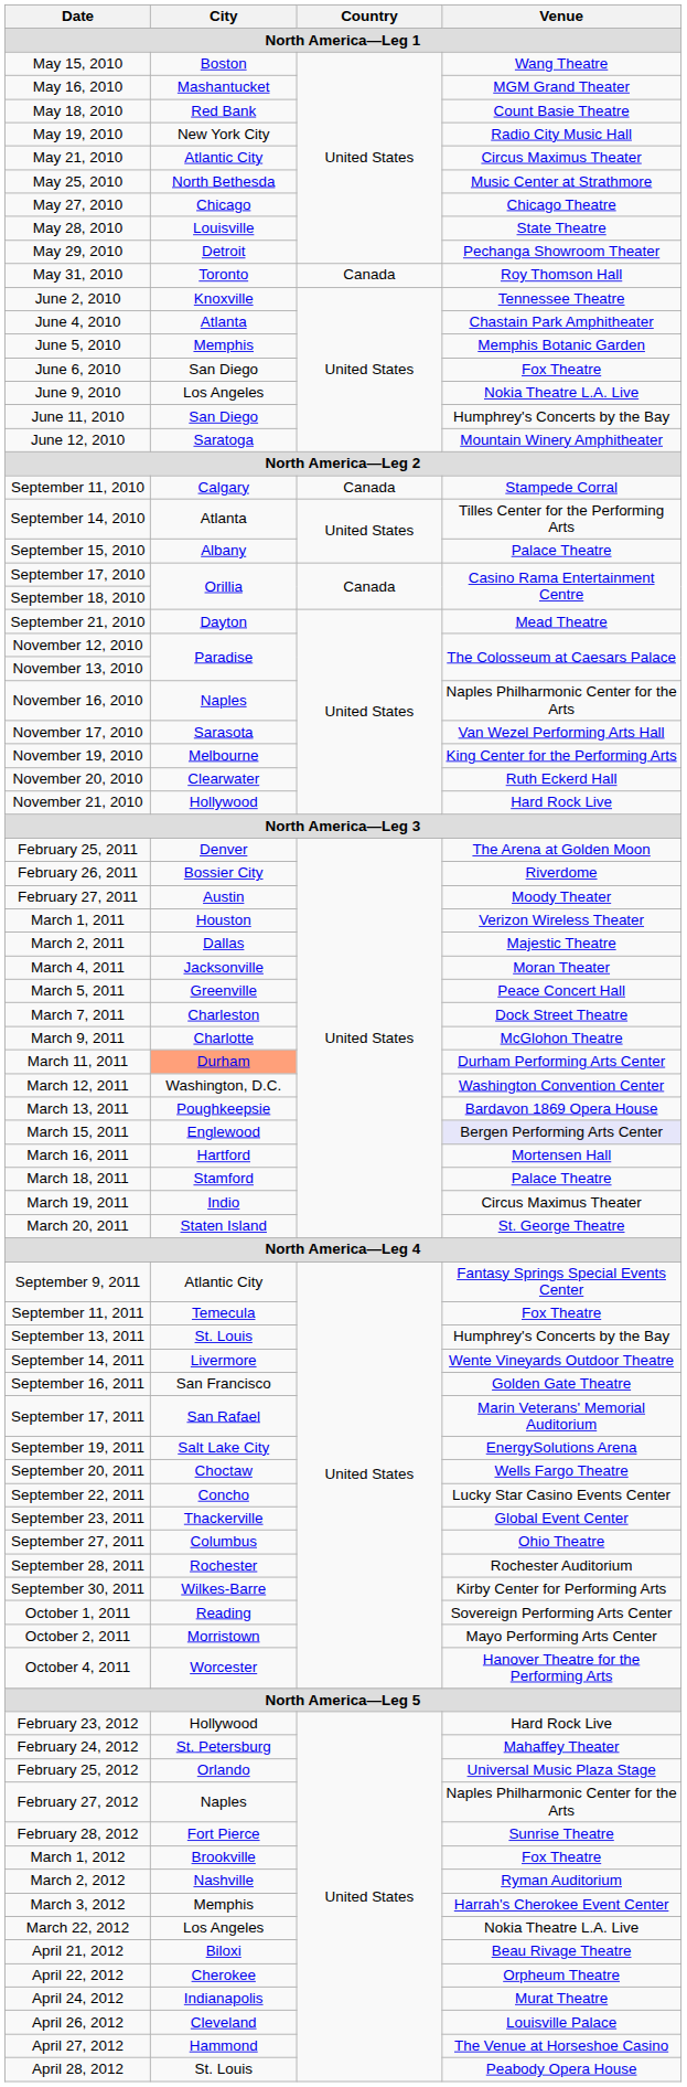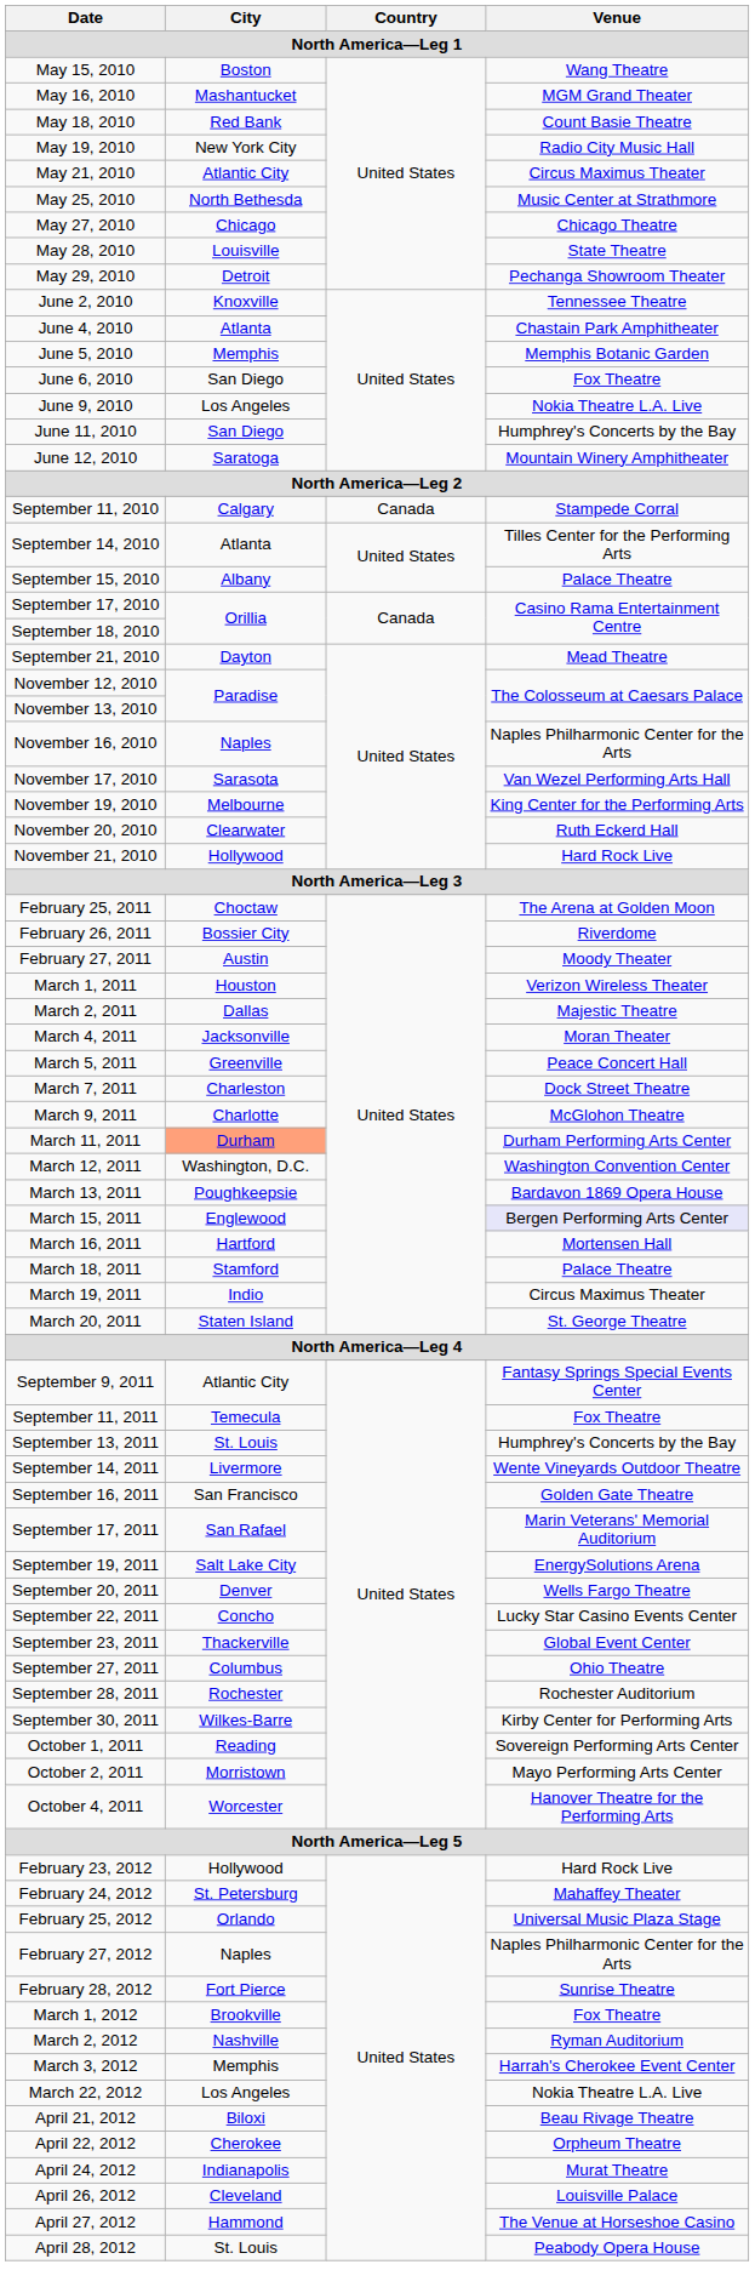 <table class="wikitable" style="text-align:center">
 <tr>
 <th width="150">Date</th>
 <th width="150">City</th>
 <th width="150">Country</th>
 <th width="250">Venue</th>
 </tr>
 <tr bgcolor="#DDDDDD">
 <td colspan=4><strong>North America—Leg 1</strong></td>
 </tr>
 <tr>
 <td>May 15, 2010</td>
 <td><a href='#'>Boston</a></td>
 <td rowspan="9">United States</td>
 <td><a href='#'>Wang Theatre</a></td>
 </tr>
 <tr>
 <td>May 16, 2010</td>
 <td><a href='#'>Mashantucket</a></td>
 <td><a href='#'>MGM Grand Theater</a></td>
 </tr>
 <tr>
 <td>May 18, 2010</td>
 <td><a href='#'>Red Bank</a></td>
 <td><a href='#'>Count Basie Theatre</a></td>
 </tr>
 <tr>
 <td>May 19, 2010</td>
 <td>New York City</td>
 <td><a href='#'>Radio City Music Hall</a></td>
 </tr>
 <tr>
 <td>May 21, 2010</td>
 <td><a href='#'>Atlantic City</a></td>
 <td><a href='#'>Circus Maximus Theater</a></td>
 </tr>
 <tr>
 <td>May 25, 2010</td>
 <td><a href='#'>North Bethesda</a></td>
 <td><a href='#'>Music Center at Strathmore</a></td>
 </tr>
 <tr>
 <td>May 27, 2010</td>
 <td><a href='#'>Chicago</a></td>
 <td><a href='#'>Chicago Theatre</a></td>
 </tr>
 <tr>
 <td>May 28, 2010</td>
 <td><a href='#'>Louisville</a></td>
 <td><a href='#'>State Theatre</a></td>
 </tr>
 <tr>
 <td>May 29, 2010</td>
 <td><a href='#'>Detroit</a></td>
 <td><a href='#'>Pechanga Showroom Theater</a></td>
-</tr>
-<tr>
-<td>May 31, 2010</td>
-<td><a href='#'>Toronto</a></td>
-<td>Canada</td>
-<td><a href='#'>Roy Thomson Hall</a></td>
 </tr>
 <tr>
 <td>June 2, 2010</td>
 <td><a href='#'>Knoxville</a></td>
 <td rowspan="7">United States</td>
 <td><a href='#'>Tennessee Theatre</a></td>
 </tr>
 <tr>
 <td>June 4, 2010</td>
 <td><a href='#'>Atlanta</a></td>
 <td><a href='#'>Chastain Park Amphitheater</a></td>
 </tr>
 <tr>
 <td>June 5, 2010</td>
 <td><a href='#'>Memphis</a></td>
 <td><a href='#'>Memphis Botanic Garden</a></td>
 </tr>
 <tr>
 <td>June 6, 2010</td>
 <td>San Diego</td>
 <td><a href='#'>Fox Theatre</a></td>
 </tr>
 <tr>
 <td>June 9, 2010</td>
 <td>Los Angeles</td>
 <td><a href='#'>Nokia Theatre L.A. Live</a></td>
 </tr>
 <tr>
 <td>June 11, 2010</td>
 <td><a href='#'>San Diego</a></td>
 <td>Humphrey's Concerts by the Bay</td>
 </tr>
 <tr>
 <td>June 12, 2010</td>
 <td><a href='#'>Saratoga</a></td>
 <td><a href='#'>Mountain Winery Amphitheater</a></td>
 </tr>
 <tr bgcolor="#DDDDDD">
 <td colspan=4><strong>North America—Leg 2</strong></td>
 </tr>
 <tr>
 <td>September 11, 2010</td>
 <td><a href='#'>Calgary</a></td>
 <td>Canada</td>
 <td><a href='#'>Stampede Corral</a></td>
 </tr>
 <tr>
 <td>September 14, 2010</td>
 <td>Atlanta</td>
 <td rowspan="2">United States</td>
 <td>Tilles Center for the Performing Arts</td>
 </tr>
 <tr>
 <td>September 15, 2010</td>
 <td><a href='#'>Albany</a></td>
 <td><a href='#'>Palace Theatre</a></td>
 </tr>
 <tr>
 <td>September 17, 2010</td>
 <td rowspan="2"><a href='#'>Orillia</a></td>
 <td rowspan="2">Canada</td>
 <td rowspan="2"><a href='#'>Casino Rama Entertainment Centre</a></td>
 </tr>
 <tr>
 <td>September 18, 2010</td>
 </tr>
 <tr>
 <td>September 21, 2010</td>
 <td><a href='#'>Dayton</a></td>
 <td rowspan="8">United States</td>
 <td><a href='#'>Mead Theatre</a></td>
 </tr>
 <tr>
 <td>November 12, 2010</td>
 <td rowspan="2"><a href='#'>Paradise</a></td>
 <td rowspan="2"><a href='#'>The Colosseum at Caesars Palace</a></td>
 </tr>
 <tr>
 <td>November 13, 2010</td>
 </tr>
 <tr>
 <td>November 16, 2010</td>
 <td><a href='#'>Naples</a></td>
 <td>Naples Philharmonic Center for the Arts</td>
 </tr>
 <tr>
 <td>November 17, 2010</td>
 <td><a href='#'>Sarasota</a></td>
 <td><a href='#'>Van Wezel Performing Arts Hall</a></td>
 </tr>
 <tr>
 <td>November 19, 2010</td>
 <td><a href='#'>Melbourne</a></td>
 <td><a href='#'>King Center for the Performing Arts</a></td>
 </tr>
 <tr>
 <td>November 20, 2010</td>
 <td><a href='#'>Clearwater</a></td>
 <td><a href='#'>Ruth Eckerd Hall</a></td>
 </tr>
 <tr>
 <td>November 21, 2010</td>
 <td><a href='#'>Hollywood</a></td>
 <td><a href='#'>Hard Rock Live</a></td>
 </tr>
 <tr bgcolor="#DDDDDD">
 <td colspan=4><strong>North America—Leg 3</strong></td>
 </tr>
 <tr>
 <td>February 25, 2011</td>
-<td><a href='#'>Denver</a></td>
+<td><a href='#'>Choctaw</a></td>
 <td rowspan="17">United States</td>
 <td><a href='#'>The Arena at Golden Moon</a></td>
 </tr>
 <tr>
 <td>February 26, 2011</td>
 <td><a href='#'>Bossier City</a></td>
 <td><a href='#'>Riverdome</a></td>
 </tr>
 <tr>
 <td>February 27, 2011</td>
 <td><a href='#'>Austin</a></td>
 <td><a href='#'>Moody Theater</a></td>
 </tr>
 <tr>
 <td>March 1, 2011</td>
 <td><a href='#'>Houston</a></td>
 <td><a href='#'>Verizon Wireless Theater</a></td>
 </tr>
 <tr>
 <td>March 2, 2011</td>
 <td><a href='#'>Dallas</a></td>
 <td><a href='#'>Majestic Theatre</a></td>
 </tr>
 <tr>
 <td>March 4, 2011</td>
 <td><a href='#'>Jacksonville</a></td>
 <td><a href='#'>Moran Theater</a></td>
 </tr>
 <tr>
 <td>March 5, 2011</td>
 <td><a href='#'>Greenville</a></td>
 <td><a href='#'>Peace Concert Hall</a></td>
 </tr>
 <tr>
 <td>March 7, 2011</td>
 <td><a href='#'>Charleston</a></td>
 <td><a href='#'>Dock Street Theatre</a></td>
 </tr>
 <tr>
 <td>March 9, 2011</td>
 <td><a href='#'>Charlotte</a></td>
 <td><a href='#'>McGlohon Theatre</a></td>
 </tr>
 <tr>
 <td>March 11, 2011</td>
 <td style="background: lightsalmon;"><a href='#'>Durham</a></td>
 <td><a href='#'>Durham Performing Arts Center</a></td>
 </tr>
 <tr>
 <td>March 12, 2011</td>
 <td>Washington, D.C.</td>
 <td><a href='#'>Washington Convention Center</a></td>
 </tr>
 <tr>
 <td>March 13, 2011</td>
 <td><a href='#'>Poughkeepsie</a></td>
 <td><a href='#'>Bardavon 1869 Opera House</a></td>
 </tr>
 <tr>
 <td>March 15, 2011</td>
 <td><a href='#'>Englewood</a></td>
 <td style="background: lavender;">Bergen Performing Arts Center</td>
 </tr>
 <tr>
 <td>March 16, 2011</td>
 <td><a href='#'>Hartford</a></td>
 <td><a href='#'>Mortensen Hall</a></td>
 </tr>
 <tr>
 <td>March 18, 2011</td>
 <td><a href='#'>Stamford</a></td>
 <td><a href='#'>Palace Theatre</a></td>
 </tr>
 <tr>
 <td>March 19, 2011</td>
 <td><a href='#'>Indio</a></td>
 <td>Circus Maximus Theater</td>
 </tr>
 <tr>
 <td>March 20, 2011</td>
 <td><a href='#'>Staten Island</a></td>
 <td><a href='#'>St. George Theatre</a></td>
 </tr>
 <tr bgcolor="#DDDDDD">
 <td colspan=4><strong>North America—Leg 4</strong></td>
 </tr>
 <tr>
 <td>September 9, 2011</td>
 <td>Atlantic City</td>
 <td rowspan="16">United States</td>
 <td><a href='#'>Fantasy Springs Special Events Center</a></td>
 </tr>
 <tr>
 <td>September 11, 2011</td>
 <td><a href='#'>Temecula</a></td>
 <td><a href='#'>Fox Theatre</a></td>
 </tr>
 <tr>
 <td>September 13, 2011</td>
 <td><a href='#'>St. Louis</a></td>
 <td>Humphrey's Concerts by the Bay</td>
 </tr>
 <tr>
 <td>September 14, 2011</td>
 <td><a href='#'>Livermore</a></td>
 <td><a href='#'>Wente Vineyards Outdoor Theatre</a></td>
 </tr>
 <tr>
 <td>September 16, 2011</td>
 <td>San Francisco</td>
 <td><a href='#'>Golden Gate Theatre</a></td>
 </tr>
 <tr>
 <td>September 17, 2011</td>
 <td><a href='#'>San Rafael</a></td>
 <td><a href='#'>Marin Veterans' Memorial Auditorium</a></td>
 </tr>
 <tr>
 <td>September 19, 2011</td>
 <td><a href='#'>Salt Lake City</a></td>
 <td><a href='#'>EnergySolutions Arena</a></td>
 </tr>
 <tr>
 <td>September 20, 2011</td>
-<td><a href='#'>Choctaw</a></td>
+<td><a href='#'>Denver</a></td>
 <td><a href='#'>Wells Fargo Theatre</a></td>
 </tr>
 <tr>
 <td>September 22, 2011</td>
 <td><a href='#'>Concho</a></td>
 <td>Lucky Star Casino Events Center</td>
 </tr>
 <tr>
 <td>September 23, 2011</td>
 <td><a href='#'>Thackerville</a></td>
 <td><a href='#'>Global Event Center</a></td>
 </tr>
 <tr>
 <td>September 27, 2011</td>
 <td><a href='#'>Columbus</a></td>
 <td><a href='#'>Ohio Theatre</a></td>
 </tr>
 <tr>
 <td>September 28, 2011</td>
 <td><a href='#'>Rochester</a></td>
 <td>Rochester Auditorium</td>
 </tr>
 <tr>
 <td>September 30, 2011</td>
 <td><a href='#'>Wilkes-Barre</a></td>
 <td>Kirby Center for Performing Arts</td>
 </tr>
 <tr>
 <td>October 1, 2011</td>
 <td><a href='#'>Reading</a></td>
 <td>Sovereign Performing Arts Center</td>
 </tr>
 <tr>
 <td>October 2, 2011</td>
 <td><a href='#'>Morristown</a></td>
 <td>Mayo Performing Arts Center</td>
 </tr>
 <tr>
 <td>October 4, 2011</td>
 <td><a href='#'>Worcester</a></td>
 <td><a href='#'>Hanover Theatre for the Performing Arts</a></td>
 </tr>
 <tr bgcolor="#DDDDDD">
 <td colspan=4><strong>North America—Leg 5</strong></td>
 </tr>
 <tr>
 <td>February 23, 2012</td>
 <td>Hollywood</td>
 <td rowspan="15">United States</td>
 <td>Hard Rock Live</td>
 </tr>
 <tr>
 <td>February 24, 2012</td>
 <td><a href='#'>St. Petersburg</a></td>
 <td><a href='#'>Mahaffey Theater</a></td>
 </tr>
 <tr>
 <td>February 25, 2012</td>
 <td><a href='#'>Orlando</a></td>
 <td><a href='#'>Universal Music Plaza Stage</a></td>
 </tr>
 <tr>
 <td>February 27, 2012</td>
 <td>Naples</td>
 <td>Naples Philharmonic Center for the Arts</td>
 </tr>
 <tr>
 <td>February 28, 2012</td>
 <td><a href='#'>Fort Pierce</a></td>
 <td><a href='#'>Sunrise Theatre</a></td>
 </tr>
 <tr>
 <td>March 1, 2012</td>
 <td><a href='#'>Brookville</a></td>
 <td><a href='#'>Fox Theatre</a></td>
 </tr>
 <tr>
 <td>March 2, 2012</td>
 <td><a href='#'>Nashville</a></td>
 <td><a href='#'>Ryman Auditorium</a></td>
 </tr>
 <tr>
 <td>March 3, 2012</td>
 <td>Memphis</td>
 <td><a href='#'>Harrah's Cherokee Event Center</a></td>
 </tr>
 <tr>
 <td>March 22, 2012</td>
 <td>Los Angeles</td>
 <td>Nokia Theatre L.A. Live</td>
 </tr>
 <tr>
 <td>April 21, 2012</td>
 <td><a href='#'>Biloxi</a></td>
 <td><a href='#'>Beau Rivage Theatre</a></td>
 </tr>
 <tr>
 <td>April 22, 2012</td>
 <td><a href='#'>Cherokee</a></td>
 <td><a href='#'>Orpheum Theatre</a></td>
 </tr>
 <tr>
 <td>April 24, 2012</td>
 <td><a href='#'>Indianapolis</a></td>
 <td><a href='#'>Murat Theatre</a></td>
 </tr>
 <tr>
 <td>April 26, 2012</td>
 <td><a href='#'>Cleveland</a></td>
 <td><a href='#'>Louisville Palace</a></td>
 </tr>
 <tr>
 <td>April 27, 2012</td>
 <td><a href='#'>Hammond</a></td>
 <td><a href='#'>The Venue at Horseshoe Casino</a></td>
 </tr>
 <tr>
 <td>April 28, 2012</td>
 <td>St. Louis</td>
 <td><a href='#'>Peabody Opera House</a></td>
 </tr>
 </table>
